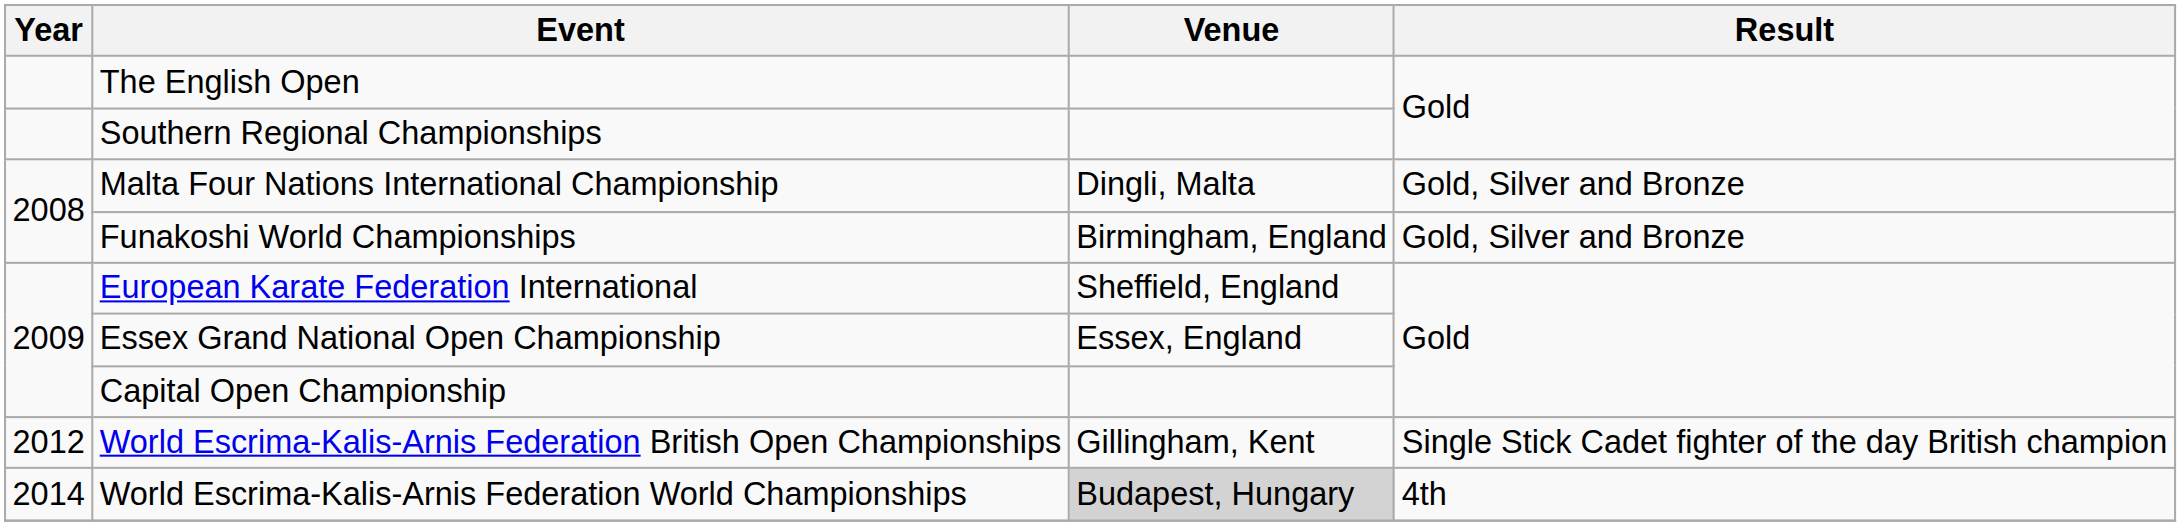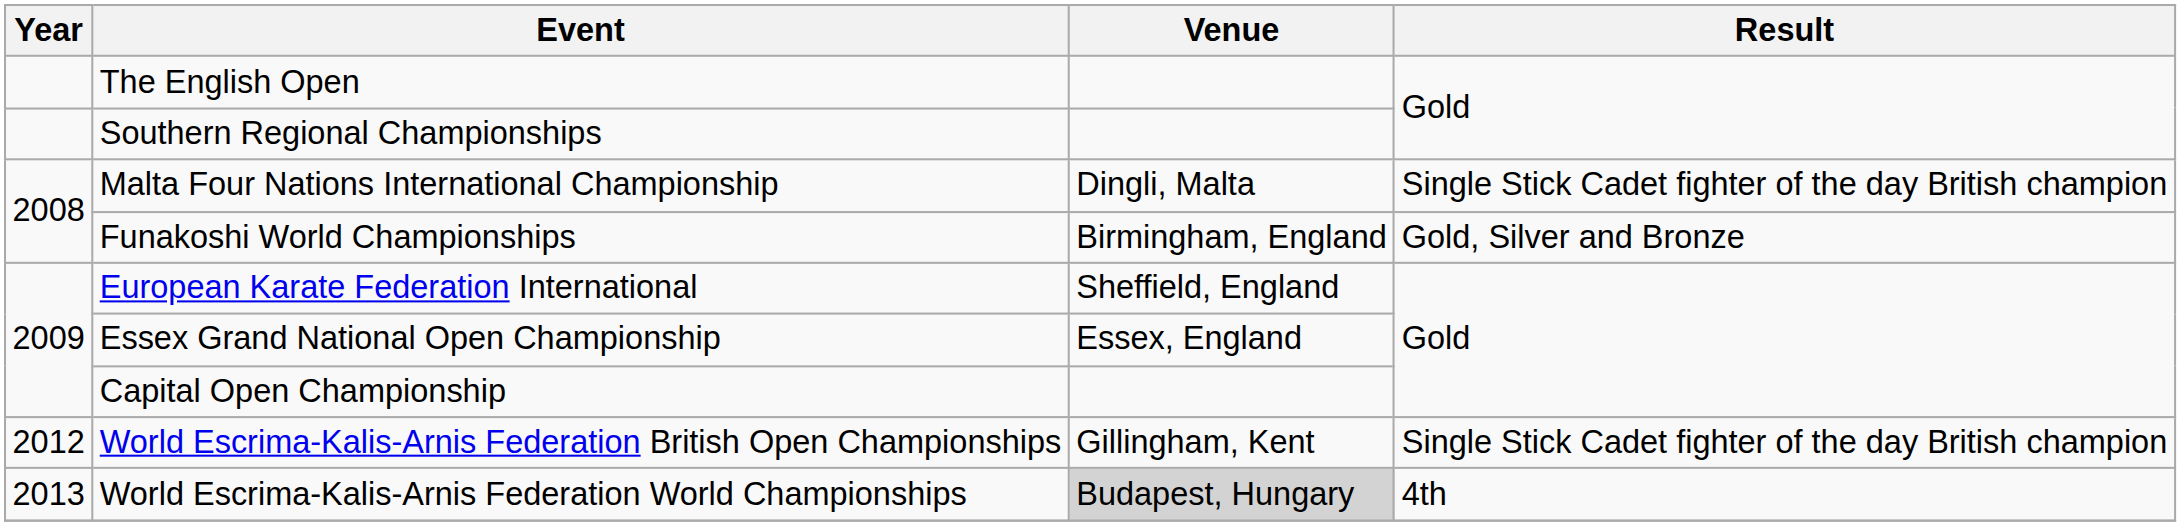 <table class="wikitable sortable">
 <tr>
 <th>Year</th>
 <th>Event</th>
 <th>Venue</th>
 <th>Result</th>
 </tr>
 <tr>
 <td></td>
 <td>The English Open</td>
 <td></td>
 <td rowspan="2">Gold</td>
 </tr>
 <tr>
 <td></td>
 <td>Southern Regional Championships</td>
 <td></td>
 </tr>
 <tr>
 <td rowspan="2">2008</td>
 <td>Malta Four Nations International Championship</td>
 <td>Dingli, Malta</td>
-<td>Gold, Silver and Bronze</td>
+<td>Single Stick Cadet fighter of the day British champion</td>
 </tr>
 <tr>
 <td>Funakoshi World Championships</td>
 <td>Birmingham, England</td>
 <td>Gold, Silver and Bronze</td>
 </tr>
 <tr>
 <td rowspan="3">2009</td>
 <td><a href='#'>European Karate Federation</a> International</td>
 <td>Sheffield, England</td>
 <td rowspan="3">Gold</td>
 </tr>
 <tr>
 <td>Essex Grand National Open Championship</td>
 <td>Essex, England</td>
 </tr>
 <tr>
 <td>Capital Open Championship</td>
 <td></td>
 </tr>
 <tr>
 <td rowspan="1">2012</td>
 <td><a href='#'>World Escrima-Kalis-Arnis Federation</a> British Open Championships</td>
 <td>Gillingham, Kent</td>
 <td>Single Stick Cadet fighter of the day British champion</td>
 </tr>
 <tr>
-<td rowspan="1">2014</td>
+<td rowspan="1">2013</td>
 <td>World Escrima-Kalis-Arnis Federation World Championships</td>
 <td style="background: lightgrey;">Budapest, Hungary</td>
 <td>4th</td>
 </tr>
 <tr>
 </tr>
 </table>
